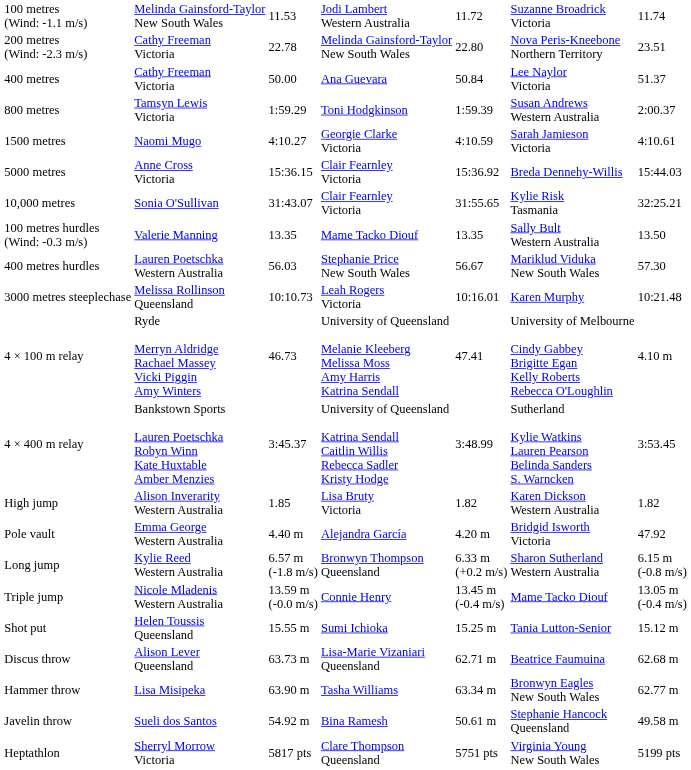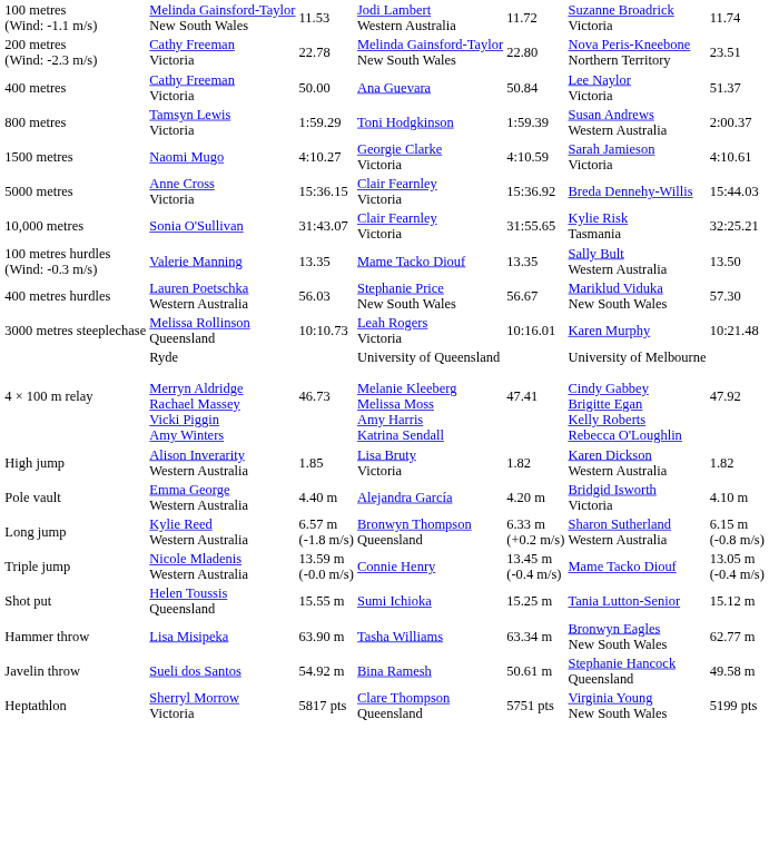 <table>
 <tr>
 <td>100 metres<br>(Wind: -1.1 m/s)</td>
 <td><a href='#'>Melinda Gainsford-Taylor</a><br>New South Wales</td>
 <td>11.53</td>
 <td><a href='#'>Jodi Lambert</a><br>Western Australia</td>
 <td>11.72</td>
 <td><a href='#'>Suzanne Broadrick</a><br>Victoria</td>
 <td>11.74</td>
 </tr>
 <tr>
 <td>200 metres<br>(Wind: -2.3 m/s)</td>
 <td><a href='#'>Cathy Freeman</a><br>Victoria</td>
 <td>22.78</td>
 <td><a href='#'>Melinda Gainsford-Taylor</a><br>New South Wales</td>
 <td>22.80</td>
 <td><a href='#'>Nova Peris-Kneebone</a><br>Northern Territory</td>
 <td>23.51</td>
 </tr>
 <tr>
 <td>400 metres</td>
 <td><a href='#'>Cathy Freeman</a><br>Victoria</td>
 <td>50.00</td>
 <td><a href='#'>Ana Guevara</a><br></td>
 <td>50.84</td>
 <td><a href='#'>Lee Naylor</a><br>Victoria</td>
 <td>51.37</td>
 </tr>
 <tr>
 <td>800 metres</td>
 <td><a href='#'>Tamsyn Lewis</a><br>Victoria</td>
 <td>1:59.29</td>
 <td><a href='#'>Toni Hodgkinson</a><br></td>
 <td>1:59.39</td>
 <td><a href='#'>Susan Andrews</a><br>Western Australia</td>
 <td>2:00.37</td>
 </tr>
 <tr>
 <td>1500 metres</td>
 <td><a href='#'>Naomi Mugo</a><br></td>
 <td>4:10.27</td>
 <td><a href='#'>Georgie Clarke</a><br>Victoria</td>
 <td>4:10.59</td>
 <td><a href='#'>Sarah Jamieson</a><br>Victoria</td>
 <td>4:10.61</td>
 </tr>
 <tr>
 <td>5000 metres</td>
 <td><a href='#'>Anne Cross</a><br>Victoria</td>
 <td>15:36.15</td>
 <td><a href='#'>Clair Fearnley</a><br>Victoria</td>
 <td>15:36.92</td>
 <td><a href='#'>Breda Dennehy-Willis</a><br></td>
 <td>15:44.03</td>
 </tr>
 <tr>
 <td>10,000 metres</td>
 <td><a href='#'>Sonia O'Sullivan</a><br></td>
 <td>31:43.07</td>
 <td><a href='#'>Clair Fearnley</a><br>Victoria</td>
 <td>31:55.65</td>
 <td><a href='#'>Kylie Risk</a><br>Tasmania</td>
 <td>32:25.21</td>
 </tr>
 <tr>
 <td>100 metres hurdles<br>(Wind: -0.3 m/s)</td>
 <td><a href='#'>Valerie Manning</a><br></td>
 <td>13.35</td>
 <td><a href='#'>Mame Tacko Diouf</a><br></td>
 <td>13.35</td>
 <td><a href='#'>Sally Bult</a><br>Western Australia</td>
 <td>13.50</td>
 </tr>
 <tr>
 <td>400 metres hurdles</td>
 <td><a href='#'>Lauren Poetschka</a><br>Western Australia</td>
 <td>56.03</td>
 <td><a href='#'>Stephanie Price</a><br>New South Wales</td>
 <td>56.67</td>
 <td><a href='#'>Mariklud Viduka</a><br>New South Wales</td>
 <td>57.30</td>
 </tr>
 <tr>
 <td>3000 metres steeplechase</td>
 <td><a href='#'>Melissa Rollinson</a><br>Queensland</td>
 <td>10:10.73</td>
 <td><a href='#'>Leah Rogers</a><br>Victoria</td>
 <td>10:16.01</td>
 <td><a href='#'>Karen Murphy</a><br></td>
 <td>10:21.48</td>
 </tr>
 <tr>
 <td>4 × 100 m relay</td>
 <td>Ryde<br><br><a href='#'>Merryn Aldridge</a><br><a href='#'>Rachael Massey</a><br><a href='#'>Vicki Piggin</a><br><a href='#'>Amy Winters</a></td>
 <td>46.73</td>
 <td>University of Queensland<br><br><a href='#'>Melanie Kleeberg</a><br><a href='#'>Melissa Moss </a><br><a href='#'>Amy Harris</a><br><a href='#'>Katrina Sendall</a></td>
 <td>47.41</td>
 <td>University of Melbourne<br><br><a href='#'>Cindy Gabbey</a><br><a href='#'>Brigitte Egan</a><br><a href='#'>Kelly Roberts</a><br><a href='#'>Rebecca O'Loughlin</a></td>
-<td>4.10 m</td>
-</tr>
-<tr>
-<td>4 × 400 m relay</td>
-<td>Bankstown Sports<br><br><a href='#'>Lauren Poetschka</a><br><a href='#'>Robyn Winn</a><br><a href='#'>Kate Huxtable</a><br><a href='#'>Amber Menzies</a></td>
-<td>3:45.37</td>
-<td>University of Queensland<br><br><a href='#'>Katrina Sendall</a><br><a href='#'>Caitlin Willis</a><br><a href='#'>Rebecca Sadler</a><br><a href='#'>Kristy Hodge</a></td>
-<td>3:48.99</td>
-<td>Sutherland<br><br><a href='#'>Kylie Watkins</a><br><a href='#'>Lauren Pearson</a><br><a href='#'>Belinda Sanders</a><br><a href='#'>S. Warncken</a></td>
-<td>3:53.45</td>
+<td>47.92</td>
 </tr>
 <tr>
 <td>High jump</td>
 <td><a href='#'>Alison Inverarity</a><br>Western Australia</td>
 <td>1.85</td>
 <td><a href='#'>Lisa Bruty</a><br>Victoria</td>
 <td>1.82</td>
 <td><a href='#'>Karen Dickson</a><br>Western Australia</td>
 <td>1.82</td>
 </tr>
 <tr>
 <td>Pole vault</td>
 <td><a href='#'>Emma George</a><br>Western Australia</td>
 <td>4.40 m</td>
 <td><a href='#'>Alejandra García</a><br></td>
 <td>4.20 m</td>
 <td><a href='#'>Bridgid Isworth</a><br>Victoria</td>
-<td>47.92</td>
+<td>4.10 m</td>
 </tr>
 <tr>
 <td>Long jump</td>
 <td><a href='#'>Kylie Reed</a><br>Western Australia</td>
 <td>6.57 m <br>(-1.8 m/s)</td>
 <td><a href='#'>Bronwyn Thompson</a><br>Queensland</td>
 <td>6.33 m <br>(+0.2 m/s)</td>
 <td><a href='#'>Sharon Sutherland</a><br>Western Australia</td>
 <td>6.15 m <br>(-0.8 m/s)</td>
 </tr>
 <tr>
 <td>Triple jump</td>
 <td><a href='#'>Nicole Mladenis</a><br>Western Australia</td>
 <td>13.59 m <br>(-0.0 m/s)</td>
 <td><a href='#'>Connie Henry</a><br></td>
 <td>13.45 m <br>(-0.4 m/s)</td>
 <td><a href='#'>Mame Tacko Diouf</a><br></td>
 <td>13.05 m <br>(-0.4 m/s)</td>
 </tr>
 <tr>
 <td>Shot put</td>
 <td><a href='#'>Helen Toussis</a><br>Queensland</td>
 <td>15.55 m</td>
 <td><a href='#'>Sumi Ichioka</a><br></td>
 <td>15.25 m</td>
 <td><a href='#'>Tania Lutton-Senior</a><br></td>
 <td>15.12 m</td>
-</tr>
-<tr>
-<td>Discus throw</td>
-<td><a href='#'>Alison Lever</a><br>Queensland</td>
-<td>63.73 m</td>
-<td><a href='#'>Lisa-Marie Vizaniari</a><br>Queensland</td>
-<td>62.71 m</td>
-<td><a href='#'>Beatrice Faumuina</a><br></td>
-<td>62.68 m</td>
 </tr>
 <tr>
 <td>Hammer throw</td>
 <td><a href='#'>Lisa Misipeka</a><br></td>
 <td>63.90 m</td>
 <td><a href='#'>Tasha Williams</a><br></td>
 <td>63.34 m</td>
 <td><a href='#'>Bronwyn Eagles</a><br>New South Wales</td>
 <td>62.77 m</td>
 </tr>
 <tr>
 <td>Javelin throw</td>
 <td><a href='#'>Sueli dos Santos</a><br></td>
 <td>54.92 m</td>
 <td><a href='#'>Bina Ramesh</a><br></td>
 <td>50.61 m</td>
 <td><a href='#'>Stephanie Hancock</a><br>Queensland</td>
 <td>49.58 m</td>
 </tr>
 <tr>
 <td>Heptathlon</td>
 <td><a href='#'>Sherryl Morrow</a><br>Victoria</td>
 <td>5817 pts</td>
 <td><a href='#'>Clare Thompson</a><br>Queensland</td>
 <td>5751 pts</td>
 <td><a href='#'>Virginia Young</a><br>New South Wales</td>
 <td>5199 pts</td>
 </tr>
 <tr>
 </tr>
 </table>
